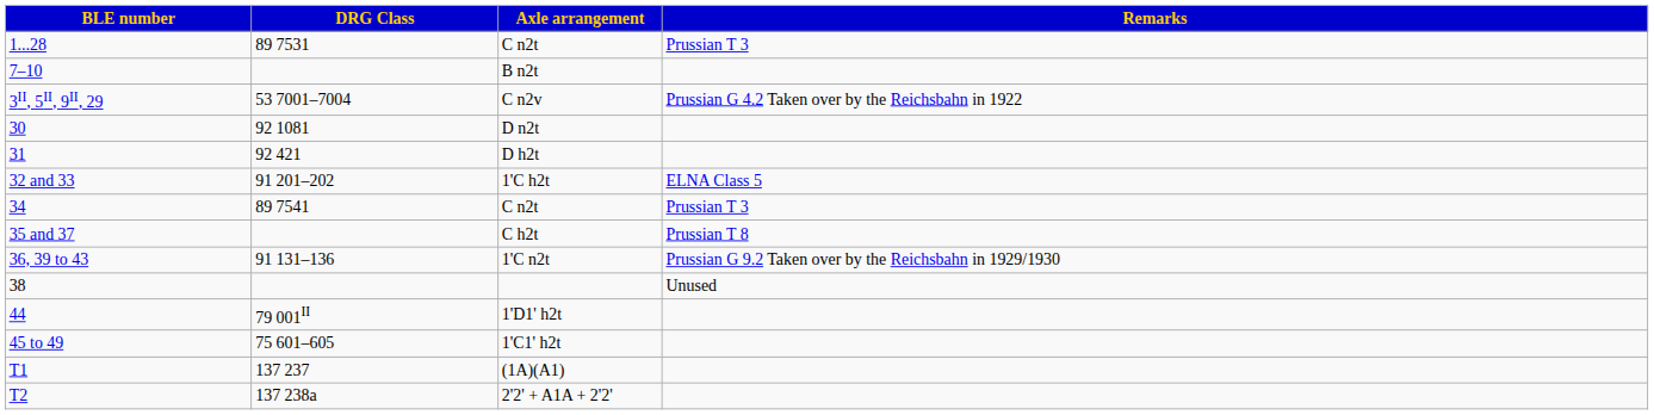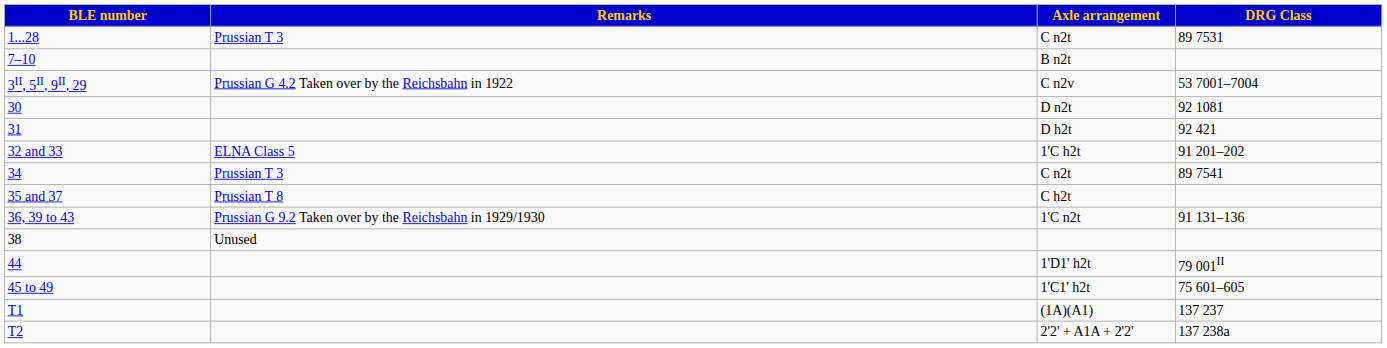 <table class="wikitable" width="100%">
 <tr>
 <th style="color:#ffce08; background:#0000cc" width="15%">BLE number</th>
+<th style="color:#ffce08; background:#0000cc" width="60%">Remarks</th>
+<th style="color:#ffce08; background:#0000cc" width="10%">Axle arrangement</th>
 <th style="color:#ffce08; background:#0000cc" width="15%">DRG Class</th>
-<th style="color:#ffce08; background:#0000cc" width="10%">Axle arrangement</th>
-<th style="color:#ffce08; background:#0000cc" width="60%">Remarks</th>
 </tr>
 <tr>
 <td><a href='#'>1...28</a></td>
+<td><a href='#'>Prussian T 3</a></td>
+<td>C n2t</td>
 <td>89 7531</td>
-<td>C n2t</td>
-<td><a href='#'>Prussian T 3</a></td>
 </tr>
 <tr>
 <td><a href='#'>7–10</a></td>
 <td></td>
 <td>B n2t</td>
 <td></td>
 </tr>
 <tr>
 <td><a href='#'>3<sup>II</sup>, 5<sup>II</sup>, 9<sup>II</sup>, 29</a></td>
+<td><a href='#'>Prussian G 4.2</a> Taken over by the <a href='#'>Reichsbahn</a> in 1922</td>
+<td>C n2v</td>
 <td>53 7001–7004</td>
-<td>C n2v</td>
-<td><a href='#'>Prussian G 4.2</a> Taken over by the <a href='#'>Reichsbahn</a> in 1922</td>
 </tr>
 <tr>
 <td><a href='#'>30</a></td>
+<td></td>
+<td>D n2t</td>
 <td>92 1081</td>
-<td>D n2t</td>
+</tr>
+<tr>
+<td><a href='#'>31</a></td>
+<td></td>
+<td>D h2t</td>
+<td>92 421</td>
+</tr>
+<tr>
+<td><a href='#'>32 and 33</a></td>
+<td><a href='#'>ELNA Class 5</a></td>
+<td>1'C h2t</td>
+<td>91 201–202</td>
+</tr>
+<tr>
+<td><a href='#'>34</a></td>
+<td><a href='#'>Prussian T 3</a></td>
+<td>C n2t</td>
+<td>89 7541</td>
+</tr>
+<tr>
+<td><a href='#'>35 and 37</a></td>
+<td><a href='#'>Prussian T 8</a></td>
+<td>C h2t</td>
 <td></td>
 </tr>
 <tr>
-<td><a href='#'>31</a></td>
-<td>92 421</td>
-<td>D h2t</td>
+<td><a href='#'>36, 39 to 43</a></td>
+<td><a href='#'>Prussian G 9.2</a> Taken over by the <a href='#'>Reichsbahn</a> in 1929/1930</td>
+<td>1'C n2t</td>
+<td>91 131–136</td>
+</tr>
+<tr>
+<td>38</td>
+<td>Unused</td>
+<td></td>
 <td></td>
 </tr>
 <tr>
-<td><a href='#'>32 and 33</a></td>
-<td>91 201–202</td>
-<td>1'C h2t</td>
-<td><a href='#'>ELNA Class 5</a></td>
-</tr>
-<tr>
-<td><a href='#'>34</a></td>
-<td>89 7541</td>
-<td>C n2t</td>
-<td><a href='#'>Prussian T 3</a></td>
-</tr>
-<tr>
-<td><a href='#'>35 and 37</a></td>
+<td><a href='#'>44</a></td>
 <td></td>
-<td>C h2t</td>
-<td><a href='#'>Prussian T 8</a></td>
-</tr>
-<tr>
-<td><a href='#'>36, 39 to 43</a></td>
-<td>91 131–136</td>
-<td>1'C n2t</td>
-<td><a href='#'>Prussian G 9.2</a> Taken over by the <a href='#'>Reichsbahn</a> in 1929/1930</td>
-</tr>
-<tr>
-<td>38</td>
-<td></td>
-<td></td>
-<td>Unused</td>
-</tr>
-<tr>
-<td><a href='#'>44</a></td>
+<td>1'D1' h2t</td>
 <td>79 001<sup>II</sup></td>
-<td>1'D1' h2t</td>
-<td></td>
 </tr>
 <tr>
 <td><a href='#'>45 to 49</a></td>
+<td></td>
+<td>1'C1' h2t</td>
 <td>75 601–605</td>
-<td>1'C1' h2t</td>
-<td></td>
 </tr>
 <tr>
 <td><a href='#'>T1</a></td>
+<td></td>
+<td>(1A)(A1)</td>
 <td>137 237</td>
-<td>(1A)(A1)</td>
-<td></td>
 </tr>
 <tr>
 <td><a href='#'>T2</a></td>
+<td></td>
+<td>2'2' + A1A + 2'2'</td>
 <td>137 238a</td>
-<td>2'2' + A1A + 2'2'</td>
-<td></td>
 </tr>
 </table>
